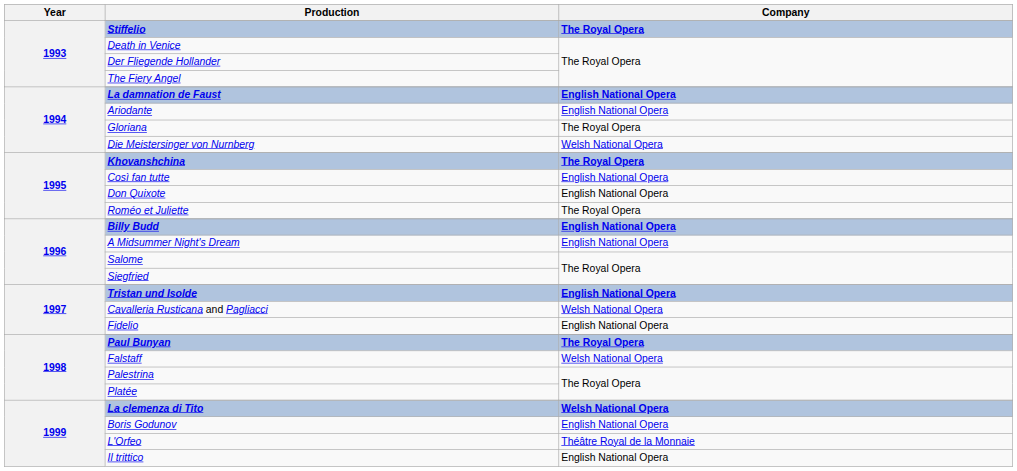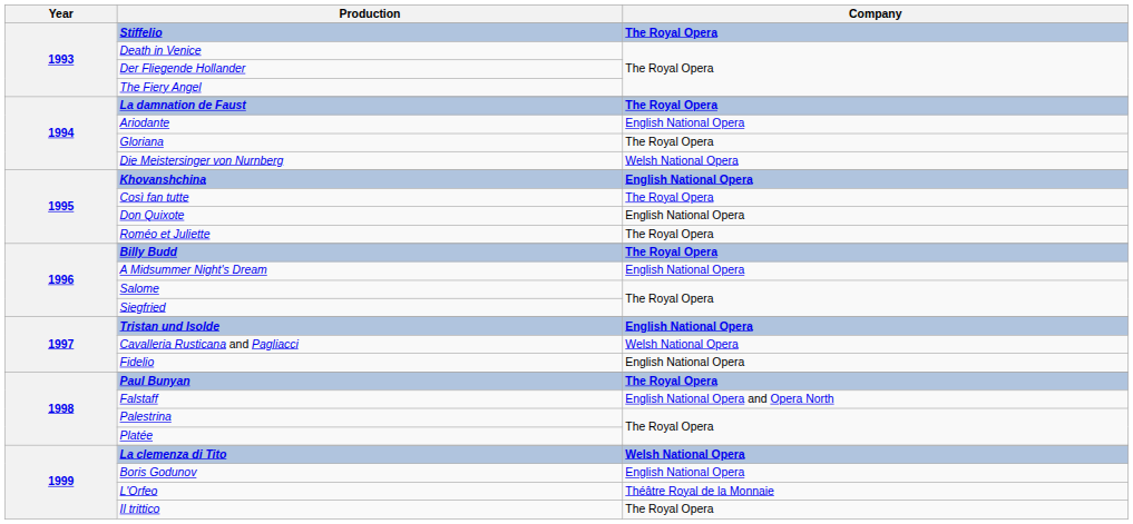 <table class="wikitable" style="width:98%;">
 <tr style="background:#bebebe;">
 <th style="width:10%;">Year</th>
 <th style="width:45%;">Production</th>
 <th style="width:45%;">Company</th>
 </tr>
 <tr>
 <th rowspan="5" align="center"><a href='#'>1993</a></th>
 </tr>
 <tr style="background:#B0C4DE">
 <td><strong><em><a href='#'>Stiffelio</a></em></strong></td>
 <td><strong><a href='#'>The Royal Opera</a></strong></td>
 </tr>
 <tr>
 <td><em><a href='#'>Death in Venice</a></em></td>
 <td rowspan="3">The Royal Opera</td>
 </tr>
 <tr>
 <td><em><a href='#'>Der Fliegende Hollander</a></em></td>
 </tr>
 <tr>
 <td><em><a href='#'>The Fiery Angel</a></em></td>
 </tr>
 <tr>
 <th rowspan="5" align="center"><a href='#'>1994</a></th>
 </tr>
 <tr style="background:#B0C4DE">
 <td><strong><em><a href='#'>La damnation de Faust</a></em></strong></td>
-<td><strong><a href='#'>English National Opera</a></strong></td>
+<td><strong><a href='#'>The Royal Opera</a></strong></td>
 </tr>
 <tr>
 <td><em><a href='#'>Ariodante</a></em></td>
 <td><a href='#'>English National Opera</a></td>
 </tr>
 <tr>
 <td><em><a href='#'>Gloriana</a></em></td>
 <td>The Royal Opera</td>
 </tr>
 <tr>
 <td><em><a href='#'>Die Meistersinger von Nurnberg</a></em></td>
 <td><a href='#'>Welsh National Opera</a></td>
 </tr>
 <tr>
 <th rowspan="5" align="center"><a href='#'>1995</a></th>
 </tr>
 <tr style="background:#B0C4DE">
 <td><strong><em><a href='#'>Khovanshchina</a></em></strong></td>
-<td><strong><a href='#'>The Royal Opera</a></strong></td>
+<td><strong><a href='#'>English National Opera</a></strong></td>
 </tr>
 <tr>
 <td><em><a href='#'>Così fan tutte</a></em></td>
-<td><a href='#'>English National Opera</a></td>
+<td><a href='#'>The Royal Opera</a></td>
 </tr>
 <tr>
 <td><em><a href='#'>Don Quixote</a></em></td>
 <td>English National Opera</td>
 </tr>
 <tr>
 <td><em><a href='#'>Roméo et Juliette</a></em></td>
 <td>The Royal Opera</td>
 </tr>
 <tr>
 <th rowspan="5" align="center"><a href='#'>1996</a></th>
 </tr>
 <tr style="background:#B0C4DE">
 <td><strong><em><a href='#'>Billy Budd</a></em></strong></td>
-<td><strong><a href='#'>English National Opera</a></strong></td>
+<td><strong><a href='#'>The Royal Opera</a></strong></td>
 </tr>
 <tr>
 <td><em><a href='#'>A Midsummer Night's Dream</a></em></td>
 <td><a href='#'>English National Opera</a></td>
 </tr>
 <tr>
 <td><em><a href='#'>Salome</a></em></td>
 <td rowspan="2">The Royal Opera</td>
 </tr>
 <tr>
 <td><em><a href='#'>Siegfried</a></em></td>
 </tr>
 <tr>
 <th rowspan="4" align="center"><a href='#'>1997</a></th>
 </tr>
 <tr style="background:#B0C4DE">
 <td><strong><em><a href='#'>Tristan und Isolde</a></em></strong></td>
 <td><strong><a href='#'>English National Opera</a></strong></td>
 </tr>
 <tr>
 <td><em><a href='#'>Cavalleria Rusticana</a></em> and <em><a href='#'>Pagliacci</a></em></td>
 <td><a href='#'>Welsh National Opera</a></td>
 </tr>
 <tr>
 <td><em><a href='#'>Fidelio</a></em></td>
 <td>English National Opera</td>
 </tr>
 <tr>
 <th rowspan="5" align="center"><a href='#'>1998</a></th>
 </tr>
 <tr style="background:#B0C4DE">
 <td><strong><em><a href='#'>Paul Bunyan</a></em></strong></td>
 <td><strong><a href='#'>The Royal Opera</a></strong></td>
 </tr>
 <tr>
 <td><em><a href='#'>Falstaff</a></em></td>
-<td><a href='#'>Welsh National Opera</a></td>
+<td><a href='#'>English National Opera</a> and <a href='#'>Opera North</a></td>
 </tr>
 <tr>
 <td><em><a href='#'>Palestrina</a></em></td>
 <td rowspan="2">The Royal Opera</td>
 </tr>
 <tr>
 <td><em><a href='#'>Platée</a></em></td>
 </tr>
 <tr>
 <th rowspan="5" align="center"><a href='#'>1999</a></th>
 </tr>
 <tr style="background:#B0C4DE">
 <td><strong><em><a href='#'>La clemenza di Tito</a></em></strong></td>
 <td><strong><a href='#'>Welsh National Opera</a></strong></td>
 </tr>
 <tr>
 <td><em><a href='#'>Boris Godunov</a></em></td>
 <td><a href='#'>English National Opera</a></td>
 </tr>
 <tr>
 <td><em><a href='#'>L'Orfeo</a></em></td>
 <td><a href='#'>Théâtre Royal de la Monnaie</a></td>
 </tr>
 <tr>
 <td><em><a href='#'>Il trittico</a></em></td>
-<td>English National Opera</td>
+<td>The Royal Opera</td>
 </tr>
 </table>
